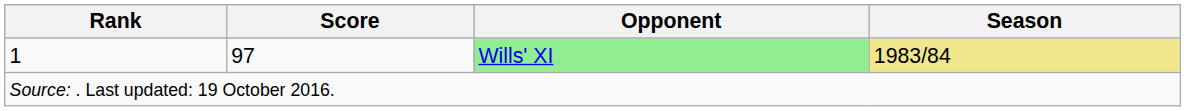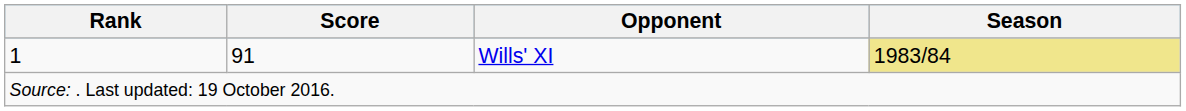 <table class="wikitable" width=70%>
 <tr bgcolor=#87cef>
 <th>Rank</th>
 <th>Score</th>
 <th>Opponent</th>
 <th>Season</th>
 </tr>
 <tr>
 <td>1</td>
-<td>97</td>
-<td style="background: lightgreen;"><a href='#'>Wills' XI</a></td>
+<td>91</td>
+<td><a href='#'>Wills' XI</a></td>
 <td style="background: khaki;">1983/84</td>
 </tr>
 <tr>
 <td colspan=4><small><em>Source: </em>. Last updated: 19 October 2016.</small></td>
 </tr>
 </table>
